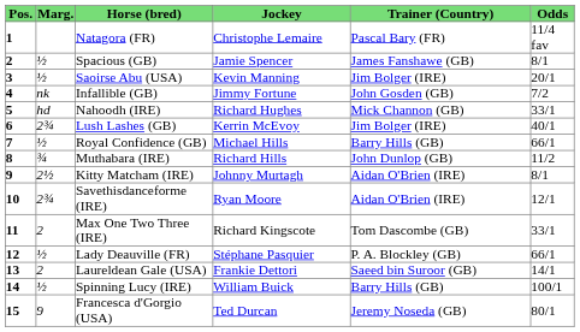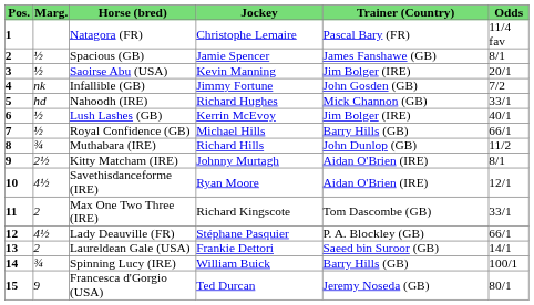 <table class = "sortable" | border="1" cellpadding="0" style="border-collapse: collapse;">
 <tr style="background:#7d7; text-align:center;">
 <th style="width:35px;"><strong>Pos.</strong></th>
 <th style="width:45px;"><strong>Marg.</strong></th>
 <th style="width:160px;"><strong>Horse (bred)</strong></th>
 <th style="width:160px;"><strong>Jockey</strong></th>
 <th style="width:210px;"><strong>Trainer (Country)</strong></th>
 <th style="width:50px;"><strong>Odds</strong></th>
 </tr>
 <tr>
 <td><strong>1</strong></td>
 <td></td>
 <td><a href='#'>Natagora</a> (FR)</td>
 <td><a href='#'>Christophe Lemaire</a></td>
 <td><a href='#'>Pascal Bary</a> (FR)</td>
 <td>11/4 fav</td>
 </tr>
 <tr>
 <td><strong>2</strong></td>
 <td><em>½</em></td>
 <td>Spacious (GB)</td>
 <td><a href='#'>Jamie Spencer</a></td>
 <td><a href='#'>James Fanshawe</a> (GB)</td>
 <td>8/1</td>
 </tr>
 <tr>
 <td><strong>3</strong></td>
 <td><em>½</em></td>
 <td><a href='#'>Saoirse Abu</a> (USA)</td>
 <td><a href='#'>Kevin Manning</a></td>
 <td><a href='#'>Jim Bolger</a> (IRE)</td>
 <td>20/1</td>
 </tr>
 <tr>
 <td><strong>4</strong></td>
 <td><em>nk</em></td>
 <td>Infallible (GB)</td>
 <td><a href='#'>Jimmy Fortune</a></td>
 <td><a href='#'>John Gosden</a> (GB)</td>
 <td>7/2</td>
 </tr>
 <tr>
 <td><strong>5</strong></td>
 <td><em>hd</em></td>
 <td>Nahoodh (IRE)</td>
 <td><a href='#'>Richard Hughes</a></td>
 <td><a href='#'>Mick Channon</a> (GB)</td>
 <td>33/1</td>
 </tr>
 <tr>
 <td><strong>6</strong></td>
-<td><em>2¾</em></td>
+<td><em>½</em></td>
 <td><a href='#'>Lush Lashes</a> (GB)</td>
 <td><a href='#'>Kerrin McEvoy</a></td>
 <td><a href='#'>Jim Bolger</a> (IRE)</td>
 <td>40/1</td>
 </tr>
 <tr>
 <td><strong>7</strong></td>
 <td><em>½</em></td>
 <td>Royal Confidence (GB)</td>
 <td><a href='#'>Michael Hills</a></td>
 <td><a href='#'>Barry Hills</a> (GB)</td>
 <td>66/1</td>
 </tr>
 <tr>
 <td><strong>8</strong></td>
 <td><em>¾</em></td>
 <td>Muthabara (IRE)</td>
 <td><a href='#'>Richard Hills</a></td>
 <td><a href='#'>John Dunlop</a> (GB)</td>
 <td>11/2</td>
 </tr>
 <tr>
 <td><strong>9</strong></td>
 <td><em>2½</em></td>
 <td>Kitty Matcham (IRE)</td>
 <td><a href='#'>Johnny Murtagh</a></td>
 <td><a href='#'>Aidan O'Brien</a> (IRE)</td>
 <td>8/1</td>
 </tr>
 <tr>
 <td><strong>10</strong></td>
-<td><em>2¾</em></td>
+<td><em>4½</em></td>
 <td>Savethisdanceforme (IRE)</td>
 <td><a href='#'>Ryan Moore</a></td>
 <td><a href='#'>Aidan O'Brien</a> (IRE)</td>
 <td>12/1</td>
 </tr>
 <tr>
 <td><strong>11</strong></td>
 <td><em>2</em></td>
 <td>Max One Two Three (IRE)</td>
 <td>Richard Kingscote</td>
 <td>Tom Dascombe (GB)</td>
 <td>33/1</td>
 </tr>
 <tr>
 <td><strong>12</strong></td>
-<td><em>½</em></td>
+<td><em>4½</em></td>
 <td>Lady Deauville (FR)</td>
 <td><a href='#'>Stéphane Pasquier</a></td>
 <td>P. A. Blockley (GB)</td>
 <td>66/1</td>
 </tr>
 <tr>
 <td><strong>13</strong></td>
 <td><em>2</em></td>
 <td>Laureldean Gale (USA)</td>
 <td><a href='#'>Frankie Dettori</a></td>
 <td><a href='#'>Saeed bin Suroor</a> (GB)</td>
 <td>14/1</td>
 </tr>
 <tr>
 <td><strong>14</strong></td>
-<td><em>½</em></td>
+<td><em>¾</em></td>
 <td>Spinning Lucy (IRE)</td>
 <td><a href='#'>William Buick</a></td>
 <td><a href='#'>Barry Hills</a> (GB)</td>
 <td>100/1</td>
 </tr>
 <tr>
 <td><strong>15</strong></td>
 <td><em>9</em></td>
 <td>Francesca d'Gorgio (USA)</td>
 <td><a href='#'>Ted Durcan</a></td>
 <td><a href='#'>Jeremy Noseda</a> (GB)</td>
 <td>80/1</td>
 </tr>
 </table>
